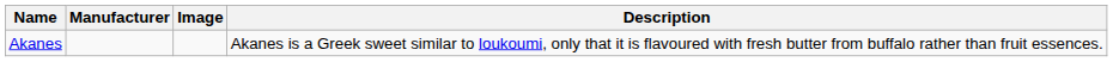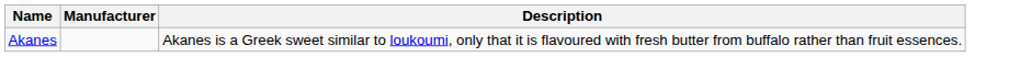 <table class="wikitable sortable">
 <tr>
 <th>Name</th>
 <th>Manufacturer</th>
-<th class="unsortable">Image</th>
 <th>Description</th>
 </tr>
 <tr>
 <td><a href='#'>Akanes</a></td>
 <td></td>
-<td></td>
 <td>Akanes is a Greek sweet similar to <a href='#'>loukoumi</a>, only that it is flavoured with fresh butter from buffalo rather than fruit essences.</td>
 </tr>
 </table>
